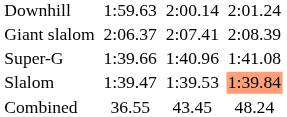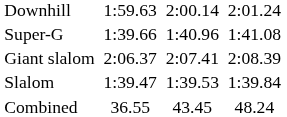 <table>
 <tr valign="top">
 <td>Downhill<br></td>
 <td></td>
 <td>1:59.63</td>
 <td></td>
 <td>2:00.14</td>
 <td></td>
 <td>2:01.24</td>
 </tr>
 <tr valign="top">
+<td>Super-G<br></td>
+<td></td>
+<td>1:39.66</td>
+<td></td>
+<td>1:40.96</td>
+<td></td>
+<td>1:41.08</td>
+</tr>
+<tr valign="top">
 <td>Giant slalom<br></td>
 <td></td>
 <td>2:06.37</td>
 <td></td>
 <td>2:07.41</td>
 <td></td>
 <td>2:08.39</td>
 </tr>
 <tr valign="top">
-<td>Super-G<br></td>
-<td></td>
-<td>1:39.66</td>
-<td></td>
-<td>1:40.96</td>
-<td></td>
-<td>1:41.08</td>
-</tr>
-<tr valign="top">
 <td>Slalom<br></td>
 <td></td>
 <td>1:39.47</td>
 <td></td>
 <td>1:39.53</td>
 <td></td>
-<td style="background: lightsalmon;">1:39.84</td>
+<td>1:39.84</td>
 </tr>
 <tr valign="top">
 <td>Combined<br></td>
 <td></td>
 <td align=center>36.55</td>
 <td></td>
 <td align=center>43.45</td>
 <td></td>
 <td align=center>48.24</td>
 </tr>
 </table>
